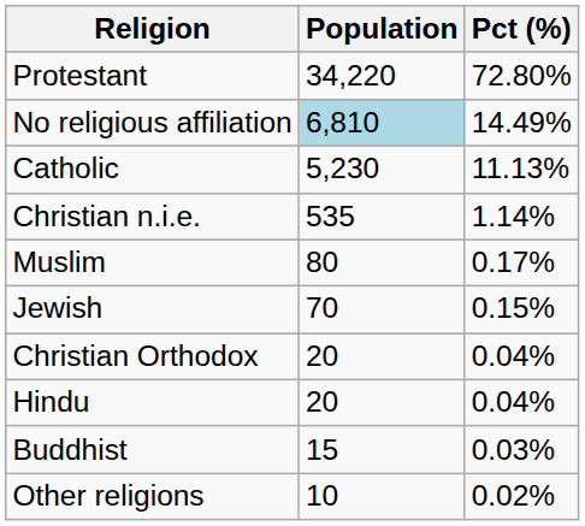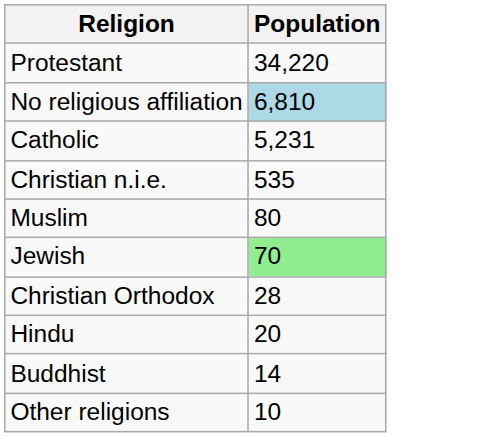 <table class="wikitable">
 <tr>
 <th>Religion</th>
 <th>Population</th>
-<th>Pct (%)</th>
 </tr>
 <tr>
 <td>Protestant</td>
 <td>34,220</td>
-<td>72.80%</td>
 </tr>
 <tr>
 <td>No religious affiliation</td>
 <td style="background: lightblue;">6,810</td>
-<td>14.49%</td>
 </tr>
 <tr>
 <td>Catholic</td>
-<td>5,230</td>
-<td>11.13%</td>
+<td>5,231</td>
 </tr>
 <tr>
 <td>Christian n.i.e.</td>
 <td>535</td>
-<td>1.14%</td>
 </tr>
 <tr>
 <td>Muslim</td>
 <td>80</td>
-<td>0.17%</td>
 </tr>
 <tr>
 <td>Jewish</td>
-<td>70</td>
-<td>0.15%</td>
+<td style="background: lightgreen;">70</td>
 </tr>
 <tr>
 <td>Christian Orthodox</td>
-<td>20</td>
-<td>0.04%</td>
+<td>28</td>
 </tr>
 <tr>
 <td>Hindu</td>
 <td>20</td>
-<td>0.04%</td>
 </tr>
 <tr>
 <td>Buddhist</td>
-<td>15</td>
-<td>0.03%</td>
+<td>14</td>
 </tr>
 <tr>
 <td>Other religions</td>
 <td>10</td>
-<td>0.02%</td>
 </tr>
 </table>
